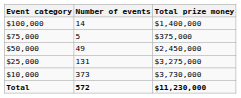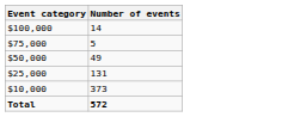 <table class="wikitable">
 <tr>
 <th>Event category</th>
 <th>Number of events</th>
-<th>Total prize money</th>
 </tr>
 <tr>
 <td>$100,000</td>
 <td>14</td>
-<td>$1,400,000</td>
 </tr>
 <tr>
 <td>$75,000</td>
 <td>5</td>
-<td>$375,000</td>
 </tr>
 <tr>
 <td>$50,000</td>
 <td>49</td>
-<td>$2,450,000</td>
 </tr>
 <tr>
 <td>$25,000</td>
 <td>131</td>
-<td>$3,275,000</td>
 </tr>
 <tr>
 <td>$10,000</td>
 <td>373</td>
-<td>$3,730,000</td>
 </tr>
 <tr>
 <td><strong>Total</strong></td>
 <td><strong>572</strong></td>
-<td><strong>$11,230,000</strong></td>
 </tr>
 </table>
